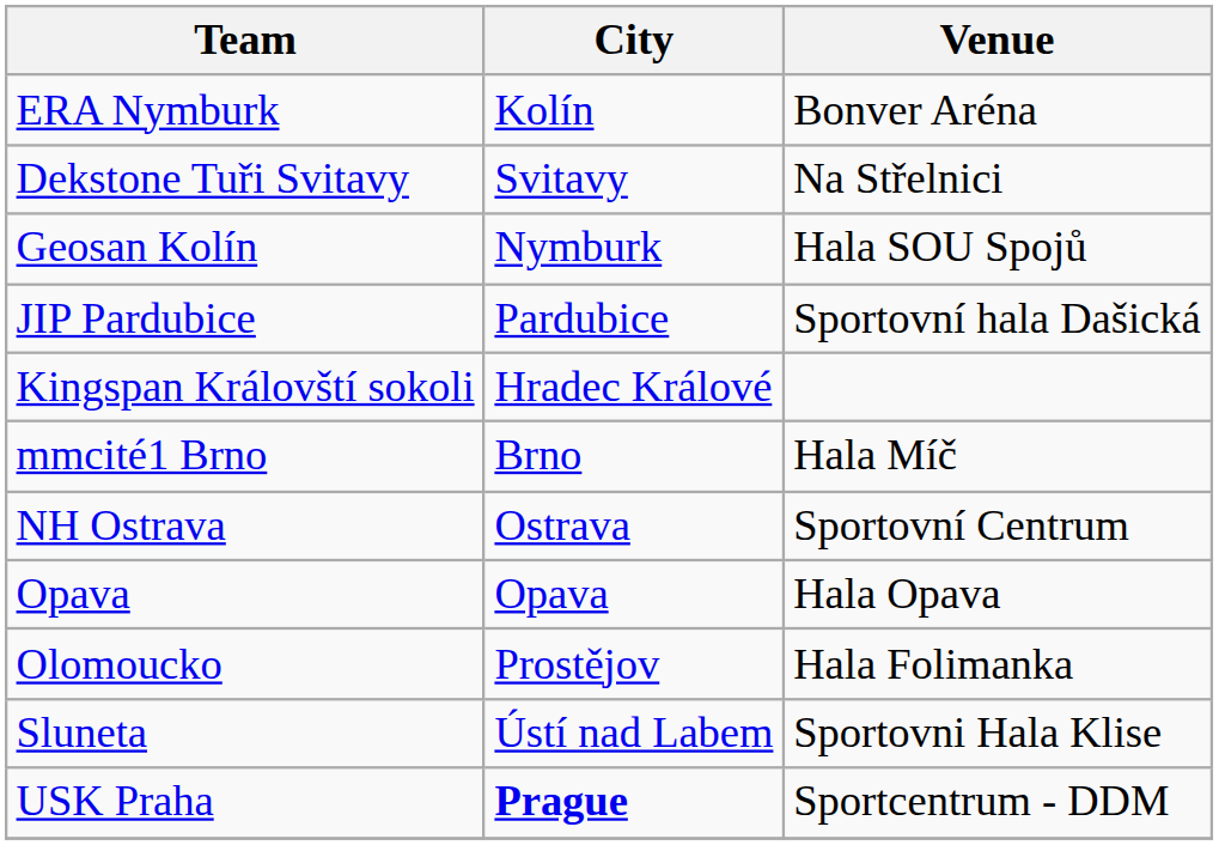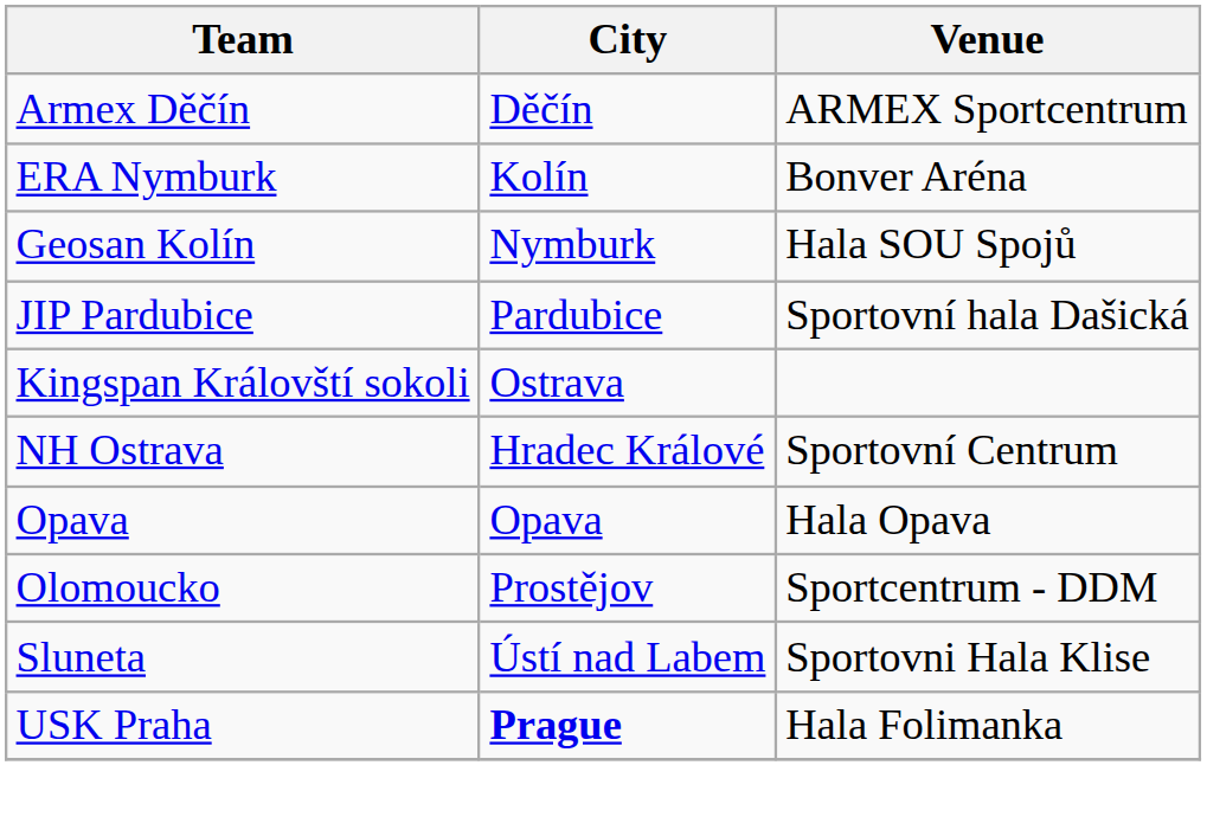 <table class="wikitable sortable">
 <tr>
 <th>Team</th>
 <th>City</th>
 <th>Venue</th>
 </tr>
 <tr>
+<td><a href='#'>Armex Děčín</a></td>
+<td><a href='#'>Děčín</a></td>
+<td>ARMEX Sportcentrum</td>
+</tr>
+<tr>
 <td><a href='#'>ERA Nymburk</a></td>
 <td><a href='#'>Kolín</a></td>
 <td>Bonver Aréna</td>
-</tr>
-<tr>
-<td><a href='#'>Dekstone Tuři Svitavy</a></td>
-<td><a href='#'>Svitavy</a></td>
-<td>Na Střelnici</td>
 </tr>
 <tr>
 <td><a href='#'>Geosan Kolín</a></td>
 <td><a href='#'>Nymburk</a></td>
 <td>Hala SOU Spojů</td>
 </tr>
 <tr>
 <td><a href='#'>JIP Pardubice</a></td>
 <td><a href='#'>Pardubice</a></td>
 <td>Sportovní hala Dašická</td>
 </tr>
 <tr>
 <td><a href='#'>Kingspan Královští sokoli</a></td>
-<td><a href='#'>Hradec Králové</a></td>
+<td><a href='#'>Ostrava</a></td>
 <td></td>
 </tr>
 <tr>
-<td><a href='#'>mmcité1 Brno</a></td>
-<td><a href='#'>Brno</a></td>
-<td>Hala Míč</td>
-</tr>
-<tr>
 <td><a href='#'>NH Ostrava</a></td>
-<td><a href='#'>Ostrava</a></td>
+<td><a href='#'>Hradec Králové</a></td>
 <td>Sportovní Centrum</td>
 </tr>
 <tr>
 <td><a href='#'>Opava</a></td>
 <td><a href='#'>Opava</a></td>
 <td>Hala Opava</td>
 </tr>
 <tr>
 <td><a href='#'>Olomoucko</a></td>
 <td><a href='#'>Prostějov</a></td>
-<td>Hala Folimanka</td>
+<td>Sportcentrum - DDM</td>
 </tr>
 <tr>
 <td><a href='#'>Sluneta</a></td>
 <td><a href='#'>Ústí nad Labem</a></td>
 <td>Sportovni Hala Klise</td>
 </tr>
 <tr>
 <td><a href='#'>USK Praha</a></td>
 <td><strong><a href='#'>Prague</a></strong></td>
-<td>Sportcentrum - DDM</td>
+<td>Hala Folimanka</td>
 </tr>
 <tr>
 </tr>
 </table>
